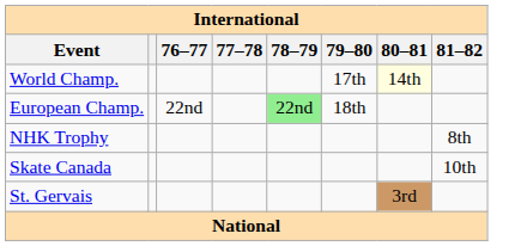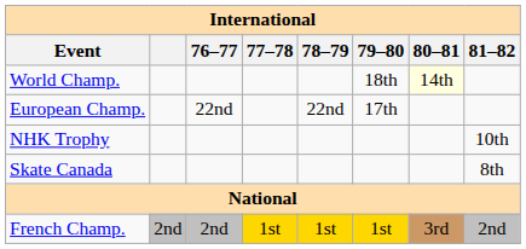 <table class="wikitable" style="text-align:center">
 <tr>
 <th style="background-color: #ffdead; " colspan=8 align=center>International</th>
 </tr>
 <tr>
 <th>Event</th>
 <th></th>
 <th>76–77</th>
 <th>77–78</th>
 <th>78–79</th>
 <th>79–80</th>
 <th>80–81</th>
 <th>81–82</th>
 </tr>
 <tr>
 <td align=left><a href='#'>World Champ.</a></td>
 <td></td>
 <td></td>
 <td></td>
 <td></td>
-<td>17th</td>
+<td>18th</td>
 <td style="background: lightyellow;">14th</td>
 <td></td>
 </tr>
 <tr>
 <td align=left><a href='#'>European Champ.</a></td>
 <td></td>
 <td>22nd</td>
 <td></td>
-<td style="background: lightgreen;">22nd</td>
-<td>18th</td>
+<td>22nd</td>
+<td>17th</td>
 <td></td>
 <td></td>
 </tr>
 <tr>
 <td align=left><a href='#'>NHK Trophy</a></td>
 <td></td>
 <td></td>
 <td></td>
 <td></td>
 <td></td>
 <td></td>
-<td>8th</td>
+<td>10th</td>
 </tr>
 <tr>
 <td align=left><a href='#'>Skate Canada</a></td>
 <td></td>
 <td></td>
 <td></td>
 <td></td>
 <td></td>
 <td></td>
-<td>10th</td>
-</tr>
-<tr>
-<td align=left><a href='#'>St. Gervais</a></td>
-<td></td>
-<td></td>
-<td></td>
-<td></td>
-<td></td>
-<td bgcolor=cc9966>3rd</td>
-<td></td>
+<td>8th</td>
 </tr>
 <tr>
 <th style="background-color: #ffdead; " colspan=8 align=center>National</th>
 </tr>
+<tr>
+<td align=left><a href='#'>French Champ.</a></td>
+<td bgcolor=silver>2nd</td>
+<td bgcolor=silver>2nd</td>
+<td bgcolor=gold>1st</td>
+<td bgcolor=gold>1st</td>
+<td bgcolor=gold>1st</td>
+<td bgcolor=cc9966>3rd</td>
+<td bgcolor=silver>2nd</td>
+</tr>
 </table>
